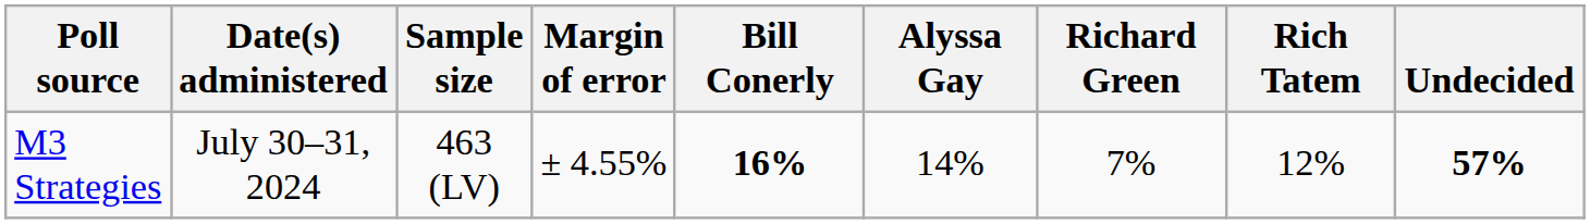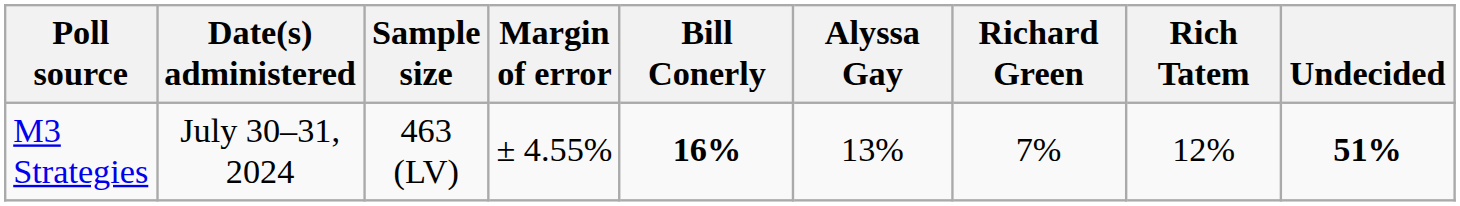 <table class="wikitable" style="font-size:90%;text-align:center;">
 <tr valign=bottom>
 <th>Poll source</th>
 <th>Date(s)<br>administered</th>
 <th>Sample<br>size</th>
 <th>Margin<br>of error</th>
 <th style="width:100px;">Bill<br>Conerly</th>
 <th style="width:100px;">Alyssa<br>Gay</th>
 <th style="width:100px;">Richard<br>Green</th>
 <th style="width:100px;">Rich<br>Tatem</th>
 <th>Undecided</th>
 </tr>
 <tr>
 <td style="text-align:left;"><a href='#'>M3 Strategies</a></td>
 <td>July 30–31, 2024</td>
 <td>463 (LV)</td>
 <td>± 4.55%</td>
 <td><strong>16%</strong></td>
-<td>14%</td>
+<td>13%</td>
 <td>7%</td>
 <td>12%</td>
-<td><strong>57%</strong></td>
+<td><strong>51%</strong></td>
 </tr>
 </table>
